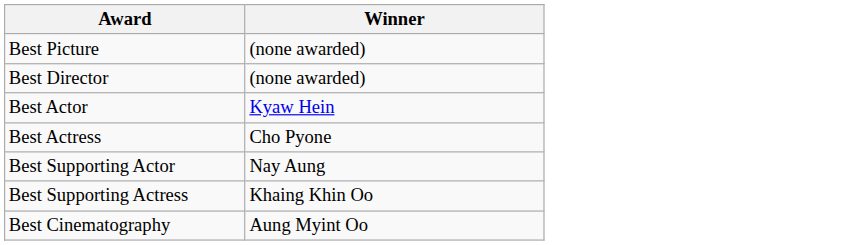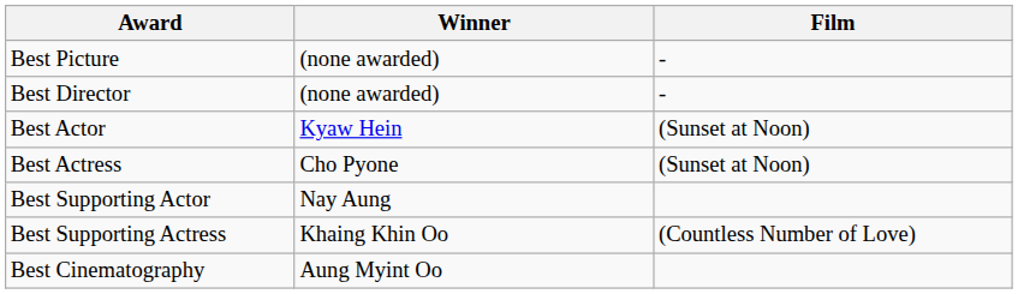 <table class="wikitable">
 <tr>
 <th width="200"><strong>Award</strong></th>
 <th width="250"><strong>Winner</strong></th>
+<th width="250"><strong>Film</strong></th>
 </tr>
 <tr>
 <td>Best Picture</td>
 <td>(none awarded)</td>
+<td>-</td>
 </tr>
 <tr>
 <td>Best Director</td>
 <td>(none awarded)</td>
+<td>-</td>
 </tr>
 <tr>
 <td>Best Actor</td>
 <td><a href='#'>Kyaw Hein</a></td>
+<td> (Sunset at Noon)</td>
 </tr>
 <tr>
 <td>Best Actress</td>
 <td>Cho Pyone</td>
+<td> (Sunset at Noon)</td>
 </tr>
 <tr>
 <td>Best Supporting Actor</td>
 <td>Nay Aung</td>
+<td></td>
 </tr>
 <tr>
 <td>Best Supporting Actress</td>
 <td>Khaing Khin Oo</td>
+<td> (Countless Number of Love)</td>
 </tr>
 <tr>
 <td>Best Cinematography</td>
 <td>Aung Myint Oo</td>
+<td></td>
 </tr>
 </table>
